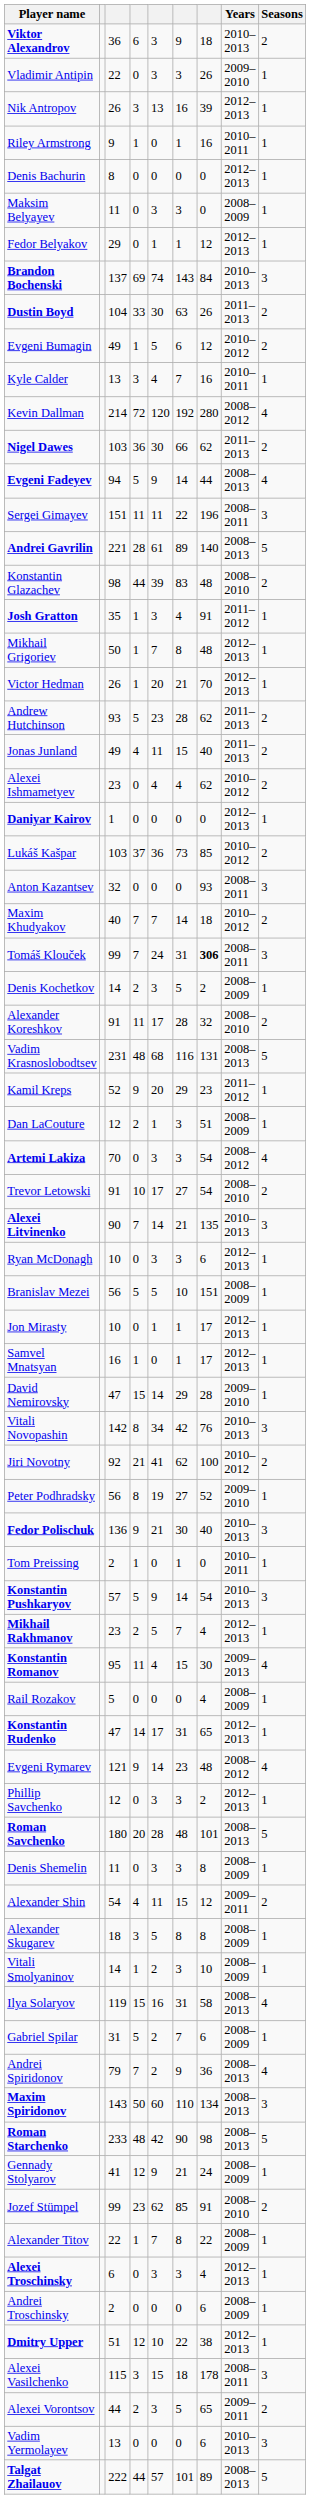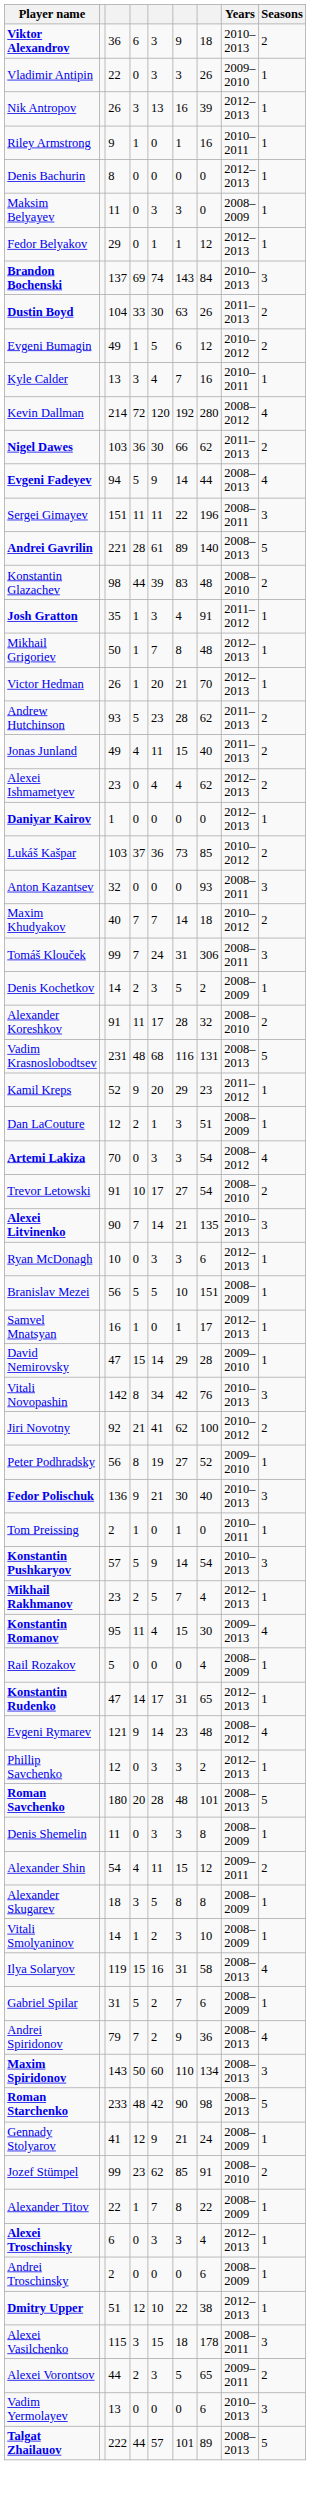 <table class="wikitable sortable" style="width:55%; text-align:left;">
 <tr>
 <th>Player name</th>
 <th></th>
 <th></th>
 <th></th>
 <th></th>
 <th></th>
 <th></th>
 <th>Years</th>
 <th>Seasons</th>
 </tr>
 <tr>
 <td><strong><a href='#'>Viktor Alexandrov</a></strong></td>
 <td></td>
 <td>36</td>
 <td>6</td>
 <td>3</td>
 <td>9</td>
 <td>18</td>
 <td>2010–2013</td>
 <td>2</td>
 </tr>
 <tr>
 <td><a href='#'>Vladimir Antipin</a></td>
 <td></td>
 <td>22</td>
 <td>0</td>
 <td>3</td>
 <td>3</td>
 <td>26</td>
 <td>2009–2010</td>
 <td>1</td>
 </tr>
 <tr>
 <td><a href='#'>Nik Antropov</a></td>
 <td></td>
 <td>26</td>
 <td>3</td>
 <td>13</td>
 <td>16</td>
 <td>39</td>
 <td>2012–2013</td>
 <td>1</td>
 </tr>
 <tr>
 <td><a href='#'>Riley Armstrong</a></td>
 <td></td>
 <td>9</td>
 <td>1</td>
 <td>0</td>
 <td>1</td>
 <td>16</td>
 <td>2010–2011</td>
 <td>1</td>
 </tr>
 <tr>
 <td><a href='#'>Denis Bachurin</a></td>
 <td></td>
 <td>8</td>
 <td>0</td>
 <td>0</td>
 <td>0</td>
 <td>0</td>
 <td>2012–2013</td>
 <td>1</td>
 </tr>
 <tr>
 <td><a href='#'>Maksim Belyayev</a></td>
 <td></td>
 <td>11</td>
 <td>0</td>
 <td>3</td>
 <td>3</td>
 <td>0</td>
 <td>2008–2009</td>
 <td>1</td>
 </tr>
 <tr>
 <td><a href='#'>Fedor Belyakov</a></td>
 <td></td>
 <td>29</td>
 <td>0</td>
 <td>1</td>
 <td>1</td>
 <td>12</td>
 <td>2012–2013</td>
 <td>1</td>
 </tr>
 <tr>
 <td><strong><a href='#'>Brandon Bochenski</a></strong></td>
 <td></td>
 <td>137</td>
 <td>69</td>
 <td>74</td>
 <td>143</td>
 <td>84</td>
 <td>2010–2013</td>
 <td>3</td>
 </tr>
 <tr>
 <td><strong><a href='#'>Dustin Boyd</a></strong></td>
 <td></td>
 <td>104</td>
 <td>33</td>
 <td>30</td>
 <td>63</td>
 <td>26</td>
 <td>2011–2013</td>
 <td>2</td>
 </tr>
 <tr>
 <td><a href='#'>Evgeni Bumagin</a></td>
 <td></td>
 <td>49</td>
 <td>1</td>
 <td>5</td>
 <td>6</td>
 <td>12</td>
 <td>2010–2012</td>
 <td>2</td>
 </tr>
 <tr>
 <td><a href='#'>Kyle Calder</a></td>
 <td></td>
 <td>13</td>
 <td>3</td>
 <td>4</td>
 <td>7</td>
 <td>16</td>
 <td>2010–2011</td>
 <td>1</td>
 </tr>
 <tr>
 <td><a href='#'>Kevin Dallman</a></td>
 <td></td>
 <td>214</td>
 <td>72</td>
 <td>120</td>
 <td>192</td>
 <td>280</td>
 <td>2008–2012</td>
 <td>4</td>
 </tr>
 <tr>
 <td><strong><a href='#'>Nigel Dawes</a></strong></td>
 <td></td>
 <td>103</td>
 <td>36</td>
 <td>30</td>
 <td>66</td>
 <td>62</td>
 <td>2011–2013</td>
 <td>2</td>
 </tr>
 <tr>
 <td><strong><a href='#'>Evgeni Fadeyev</a></strong></td>
 <td></td>
 <td>94</td>
 <td>5</td>
 <td>9</td>
 <td>14</td>
 <td>44</td>
 <td>2008–2013</td>
 <td>4</td>
 </tr>
 <tr>
 <td><a href='#'>Sergei Gimayev</a></td>
 <td></td>
 <td>151</td>
 <td>11</td>
 <td>11</td>
 <td>22</td>
 <td>196</td>
 <td>2008–2011</td>
 <td>3</td>
 </tr>
 <tr>
 <td><strong><a href='#'>Andrei Gavrilin</a></strong></td>
 <td></td>
 <td>221</td>
 <td>28</td>
 <td>61</td>
 <td>89</td>
 <td>140</td>
 <td>2008–2013</td>
 <td>5</td>
 </tr>
 <tr>
 <td><a href='#'>Konstantin Glazachev</a></td>
 <td></td>
 <td>98</td>
 <td>44</td>
 <td>39</td>
 <td>83</td>
 <td>48</td>
 <td>2008–2010</td>
 <td>2</td>
 </tr>
 <tr>
 <td><strong><a href='#'>Josh Gratton</a></strong></td>
 <td></td>
 <td>35</td>
 <td>1</td>
 <td>3</td>
 <td>4</td>
 <td>91</td>
 <td>2011–2012</td>
 <td>1</td>
 </tr>
 <tr>
 <td><a href='#'>Mikhail Grigoriev</a></td>
 <td></td>
 <td>50</td>
 <td>1</td>
 <td>7</td>
 <td>8</td>
 <td>48</td>
 <td>2012–2013</td>
 <td>1</td>
 </tr>
 <tr>
 <td><a href='#'>Victor Hedman</a></td>
 <td></td>
 <td>26</td>
 <td>1</td>
 <td>20</td>
 <td>21</td>
 <td>70</td>
 <td>2012–2013</td>
 <td>1</td>
 </tr>
 <tr>
 <td><a href='#'>Andrew Hutchinson</a></td>
 <td></td>
 <td>93</td>
 <td>5</td>
 <td>23</td>
 <td>28</td>
 <td>62</td>
 <td>2011–2013</td>
 <td>2</td>
 </tr>
 <tr>
 <td><a href='#'>Jonas Junland</a></td>
 <td></td>
 <td>49</td>
 <td>4</td>
 <td>11</td>
 <td>15</td>
 <td>40</td>
 <td>2011–2013</td>
 <td>2</td>
 </tr>
 <tr>
 <td><a href='#'>Alexei Ishmametyev</a></td>
 <td></td>
 <td>23</td>
 <td>0</td>
 <td>4</td>
 <td>4</td>
 <td>62</td>
-<td>2010–2012</td>
+<td>2012–2013</td>
 <td>2</td>
 </tr>
 <tr>
 <td><strong><a href='#'>Daniyar Kairov</a></strong></td>
 <td></td>
 <td>1</td>
 <td>0</td>
 <td>0</td>
 <td>0</td>
 <td>0</td>
 <td>2012–2013</td>
 <td>1</td>
 </tr>
 <tr>
 <td><a href='#'>Lukáš Kašpar</a></td>
 <td></td>
 <td>103</td>
 <td>37</td>
 <td>36</td>
 <td>73</td>
 <td>85</td>
 <td>2010–2012</td>
 <td>2</td>
 </tr>
 <tr>
 <td><a href='#'>Anton Kazantsev</a></td>
 <td></td>
 <td>32</td>
 <td>0</td>
 <td>0</td>
 <td>0</td>
 <td>93</td>
 <td>2008–2011</td>
 <td>3</td>
 </tr>
 <tr>
 <td><a href='#'>Maxim Khudyakov</a></td>
 <td></td>
 <td>40</td>
 <td>7</td>
 <td>7</td>
 <td>14</td>
 <td>18</td>
 <td>2010–2012</td>
 <td>2</td>
 </tr>
 <tr>
 <td><a href='#'>Tomáš Klouček</a></td>
 <td></td>
 <td>99</td>
 <td>7</td>
 <td>24</td>
 <td>31</td>
-<td><strong>306</strong></td>
+<td>306</td>
 <td>2008–2011</td>
 <td>3</td>
 </tr>
 <tr>
 <td><a href='#'>Denis Kochetkov</a></td>
 <td></td>
 <td>14</td>
 <td>2</td>
 <td>3</td>
 <td>5</td>
 <td>2</td>
 <td>2008–2009</td>
 <td>1</td>
 </tr>
 <tr>
 <td><a href='#'>Alexander Koreshkov</a></td>
 <td></td>
 <td>91</td>
 <td>11</td>
 <td>17</td>
 <td>28</td>
 <td>32</td>
 <td>2008–2010</td>
 <td>2</td>
 </tr>
 <tr>
 <td><a href='#'>Vadim Krasnoslobodtsev</a></td>
 <td></td>
 <td>231</td>
 <td>48</td>
 <td>68</td>
 <td>116</td>
 <td>131</td>
 <td>2008–2013</td>
 <td>5</td>
 </tr>
 <tr>
 <td><a href='#'>Kamil Kreps</a></td>
 <td></td>
 <td>52</td>
 <td>9</td>
 <td>20</td>
 <td>29</td>
 <td>23</td>
 <td>2011–2012</td>
 <td>1</td>
 </tr>
 <tr>
 <td><a href='#'>Dan LaCouture</a></td>
 <td></td>
 <td>12</td>
 <td>2</td>
 <td>1</td>
 <td>3</td>
 <td>51</td>
 <td>2008–2009</td>
 <td>1</td>
 </tr>
 <tr>
 <td><strong><a href='#'>Artemi Lakiza</a></strong></td>
 <td></td>
 <td>70</td>
 <td>0</td>
 <td>3</td>
 <td>3</td>
 <td>54</td>
 <td>2008–2012</td>
 <td>4</td>
 </tr>
 <tr>
 <td><a href='#'>Trevor Letowski</a></td>
 <td></td>
 <td>91</td>
 <td>10</td>
 <td>17</td>
 <td>27</td>
 <td>54</td>
 <td>2008–2010</td>
 <td>2</td>
 </tr>
 <tr>
 <td><strong><a href='#'>Alexei Litvinenko</a></strong></td>
 <td></td>
 <td>90</td>
 <td>7</td>
 <td>14</td>
 <td>21</td>
 <td>135</td>
 <td>2010–2013</td>
 <td>3</td>
 </tr>
 <tr>
 <td><a href='#'>Ryan McDonagh</a></td>
 <td></td>
 <td>10</td>
 <td>0</td>
 <td>3</td>
 <td>3</td>
 <td>6</td>
 <td>2012–2013</td>
 <td>1</td>
 </tr>
 <tr>
 <td><a href='#'>Branislav Mezei</a></td>
 <td></td>
 <td>56</td>
 <td>5</td>
 <td>5</td>
 <td>10</td>
 <td>151</td>
 <td>2008–2009</td>
-<td>1</td>
-</tr>
-<tr>
-<td><a href='#'>Jon Mirasty</a></td>
-<td></td>
-<td>10</td>
-<td>0</td>
-<td>1</td>
-<td>1</td>
-<td>17</td>
-<td>2012–2013</td>
 <td>1</td>
 </tr>
 <tr>
 <td><a href='#'>Samvel Mnatsyan</a></td>
 <td></td>
 <td>16</td>
 <td>1</td>
 <td>0</td>
 <td>1</td>
 <td>17</td>
 <td>2012–2013</td>
 <td>1</td>
 </tr>
 <tr>
 <td><a href='#'>David Nemirovsky</a></td>
 <td></td>
 <td>47</td>
 <td>15</td>
 <td>14</td>
 <td>29</td>
 <td>28</td>
 <td>2009–2010</td>
 <td>1</td>
 </tr>
 <tr>
 <td><a href='#'>Vitali Novopashin</a></td>
 <td></td>
 <td>142</td>
 <td>8</td>
 <td>34</td>
 <td>42</td>
 <td>76</td>
 <td>2010–2013</td>
 <td>3</td>
 </tr>
 <tr>
 <td><a href='#'>Jiri Novotny</a></td>
 <td></td>
 <td>92</td>
 <td>21</td>
 <td>41</td>
 <td>62</td>
 <td>100</td>
 <td>2010–2012</td>
 <td>2</td>
 </tr>
 <tr>
 <td><a href='#'>Peter Podhradsky</a></td>
 <td></td>
 <td>56</td>
 <td>8</td>
 <td>19</td>
 <td>27</td>
 <td>52</td>
 <td>2009–2010</td>
 <td>1</td>
 </tr>
 <tr>
 <td><strong><a href='#'>Fedor Polischuk</a></strong></td>
 <td></td>
 <td>136</td>
 <td>9</td>
 <td>21</td>
 <td>30</td>
 <td>40</td>
 <td>2010–2013</td>
 <td>3</td>
 </tr>
 <tr>
 <td><a href='#'>Tom Preissing</a></td>
 <td></td>
 <td>2</td>
 <td>1</td>
 <td>0</td>
 <td>1</td>
 <td>0</td>
 <td>2010–2011</td>
 <td>1</td>
 </tr>
 <tr>
 <td><strong><a href='#'>Konstantin Pushkaryov</a></strong></td>
 <td></td>
 <td>57</td>
 <td>5</td>
 <td>9</td>
 <td>14</td>
 <td>54</td>
 <td>2010–2013</td>
 <td>3</td>
 </tr>
 <tr>
 <td><strong><a href='#'>Mikhail Rakhmanov</a></strong></td>
 <td></td>
 <td>23</td>
 <td>2</td>
 <td>5</td>
 <td>7</td>
 <td>4</td>
 <td>2012–2013</td>
 <td>1</td>
 </tr>
 <tr>
 <td><strong><a href='#'>Konstantin Romanov</a></strong></td>
 <td></td>
 <td>95</td>
 <td>11</td>
 <td>4</td>
 <td>15</td>
 <td>30</td>
 <td>2009–2013</td>
 <td>4</td>
 </tr>
 <tr>
 <td><a href='#'>Rail Rozakov</a></td>
 <td></td>
 <td>5</td>
 <td>0</td>
 <td>0</td>
 <td>0</td>
 <td>4</td>
 <td>2008–2009</td>
 <td>1</td>
 </tr>
 <tr>
 <td><strong><a href='#'>Konstantin Rudenko</a></strong></td>
 <td></td>
 <td>47</td>
 <td>14</td>
 <td>17</td>
 <td>31</td>
 <td>65</td>
 <td>2012–2013</td>
 <td>1</td>
 </tr>
 <tr>
 <td><a href='#'>Evgeni Rymarev</a></td>
 <td></td>
 <td>121</td>
 <td>9</td>
 <td>14</td>
 <td>23</td>
 <td>48</td>
 <td>2008–2012</td>
 <td>4</td>
 </tr>
 <tr>
 <td><a href='#'>Phillip Savchenko</a></td>
 <td></td>
 <td>12</td>
 <td>0</td>
 <td>3</td>
 <td>3</td>
 <td>2</td>
 <td>2012–2013</td>
 <td>1</td>
 </tr>
 <tr>
 <td><strong><a href='#'>Roman Savchenko</a></strong></td>
 <td></td>
 <td>180</td>
 <td>20</td>
 <td>28</td>
 <td>48</td>
 <td>101</td>
 <td>2008–2013</td>
 <td>5</td>
 </tr>
 <tr>
 <td><a href='#'>Denis Shemelin</a></td>
 <td></td>
 <td>11</td>
 <td>0</td>
 <td>3</td>
 <td>3</td>
 <td>8</td>
 <td>2008–2009</td>
 <td>1</td>
 </tr>
 <tr>
 <td><a href='#'>Alexander Shin</a></td>
 <td></td>
 <td>54</td>
 <td>4</td>
 <td>11</td>
 <td>15</td>
 <td>12</td>
 <td>2009–2011</td>
 <td>2</td>
 </tr>
 <tr>
 <td><a href='#'>Alexander Skugarev</a></td>
 <td></td>
 <td>18</td>
 <td>3</td>
 <td>5</td>
 <td>8</td>
 <td>8</td>
 <td>2008–2009</td>
 <td>1</td>
 </tr>
 <tr>
 <td><a href='#'>Vitali Smolyaninov</a></td>
 <td></td>
 <td>14</td>
 <td>1</td>
 <td>2</td>
 <td>3</td>
 <td>10</td>
 <td>2008–2009</td>
 <td>1</td>
 </tr>
 <tr>
 <td><a href='#'>Ilya Solaryov</a></td>
 <td></td>
 <td>119</td>
 <td>15</td>
 <td>16</td>
 <td>31</td>
 <td>58</td>
 <td>2008–2013</td>
 <td>4</td>
 </tr>
 <tr>
 <td><a href='#'>Gabriel Spilar</a></td>
 <td></td>
 <td>31</td>
 <td>5</td>
 <td>2</td>
 <td>7</td>
 <td>6</td>
 <td>2008–2009</td>
 <td>1</td>
 </tr>
 <tr>
 <td><a href='#'>Andrei Spiridonov</a></td>
 <td></td>
 <td>79</td>
 <td>7</td>
 <td>2</td>
 <td>9</td>
 <td>36</td>
 <td>2008–2013</td>
 <td>4</td>
 </tr>
 <tr>
 <td><strong><a href='#'>Maxim Spiridonov</a></strong></td>
 <td></td>
 <td>143</td>
 <td>50</td>
 <td>60</td>
 <td>110</td>
 <td>134</td>
 <td>2008–2013</td>
 <td>3</td>
 </tr>
 <tr>
 <td><strong><a href='#'>Roman Starchenko</a></strong></td>
 <td></td>
 <td>233</td>
 <td>48</td>
 <td>42</td>
 <td>90</td>
 <td>98</td>
 <td>2008–2013</td>
 <td>5</td>
 </tr>
 <tr>
 <td><a href='#'>Gennady Stolyarov</a></td>
 <td></td>
 <td>41</td>
 <td>12</td>
 <td>9</td>
 <td>21</td>
 <td>24</td>
 <td>2008–2009</td>
 <td>1</td>
 </tr>
 <tr>
 <td><a href='#'>Jozef Stümpel</a></td>
 <td></td>
 <td>99</td>
 <td>23</td>
 <td>62</td>
 <td>85</td>
 <td>91</td>
 <td>2008–2010</td>
 <td>2</td>
 </tr>
 <tr>
 <td><a href='#'>Alexander Titov</a></td>
 <td></td>
 <td>22</td>
 <td>1</td>
 <td>7</td>
 <td>8</td>
 <td>22</td>
 <td>2008–2009</td>
 <td>1</td>
 </tr>
 <tr>
 <td><strong><a href='#'>Alexei Troschinsky</a></strong></td>
 <td></td>
 <td>6</td>
 <td>0</td>
 <td>3</td>
 <td>3</td>
 <td>4</td>
 <td>2012–2013</td>
 <td>1</td>
 </tr>
 <tr>
 <td><a href='#'>Andrei Troschinsky</a></td>
 <td></td>
 <td>2</td>
 <td>0</td>
 <td>0</td>
 <td>0</td>
 <td>6</td>
 <td>2008–2009</td>
 <td>1</td>
 </tr>
 <tr>
 <td><strong><a href='#'>Dmitry Upper</a></strong></td>
 <td></td>
 <td>51</td>
 <td>12</td>
 <td>10</td>
 <td>22</td>
 <td>38</td>
 <td>2012–2013</td>
 <td>1</td>
 </tr>
 <tr>
 <td><a href='#'>Alexei Vasilchenko</a></td>
 <td></td>
 <td>115</td>
 <td>3</td>
 <td>15</td>
 <td>18</td>
 <td>178</td>
 <td>2008–2011</td>
 <td>3</td>
 </tr>
 <tr>
 <td><a href='#'>Alexei Vorontsov</a></td>
 <td></td>
 <td>44</td>
 <td>2</td>
 <td>3</td>
 <td>5</td>
 <td>65</td>
 <td>2009–2011</td>
 <td>2</td>
 </tr>
 <tr>
 <td><a href='#'>Vadim Yermolayev</a></td>
 <td></td>
 <td>13</td>
 <td>0</td>
 <td>0</td>
 <td>0</td>
 <td>6</td>
 <td>2010–2013</td>
 <td>3</td>
 </tr>
 <tr>
 <td><strong><a href='#'>Talgat Zhailauov</a></strong></td>
 <td></td>
 <td>222</td>
 <td>44</td>
 <td>57</td>
 <td>101</td>
 <td>89</td>
 <td>2008–2013</td>
 <td>5</td>
 </tr>
 </table>
